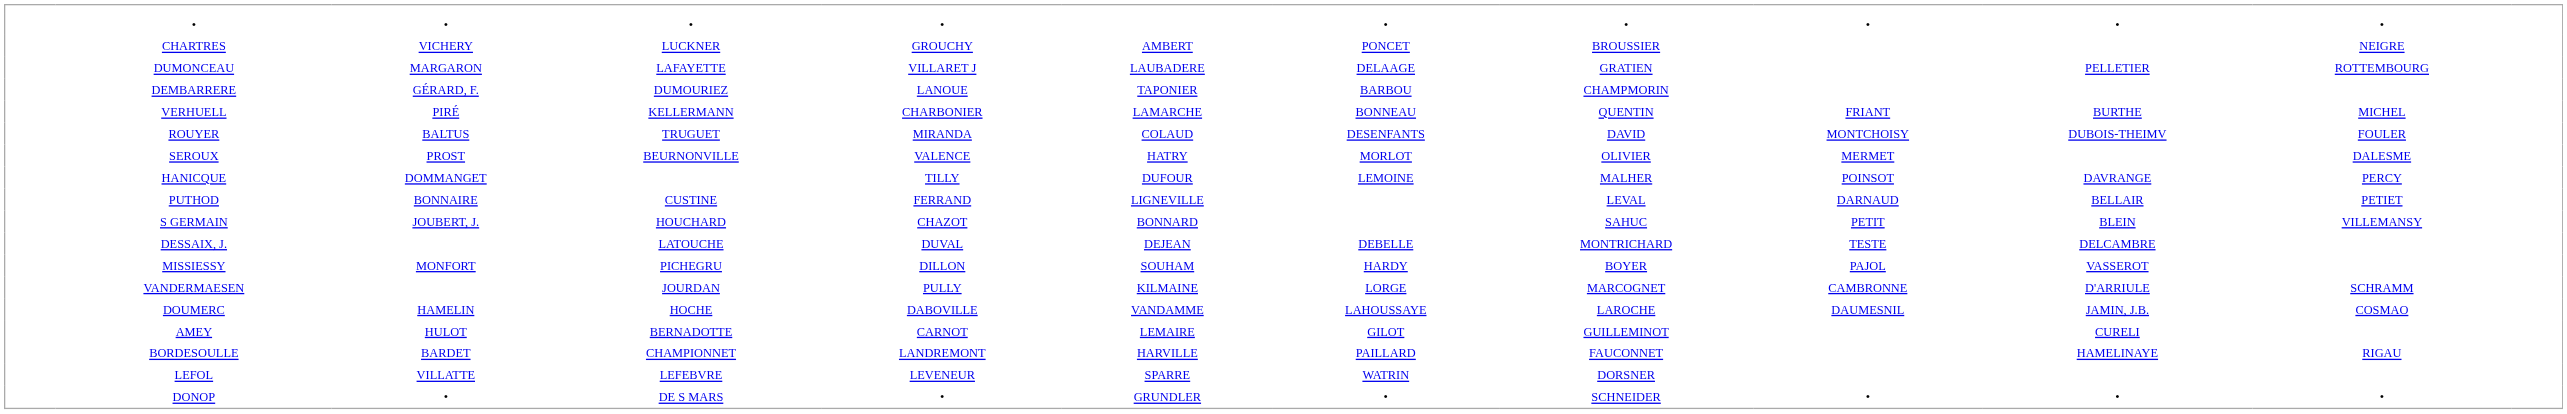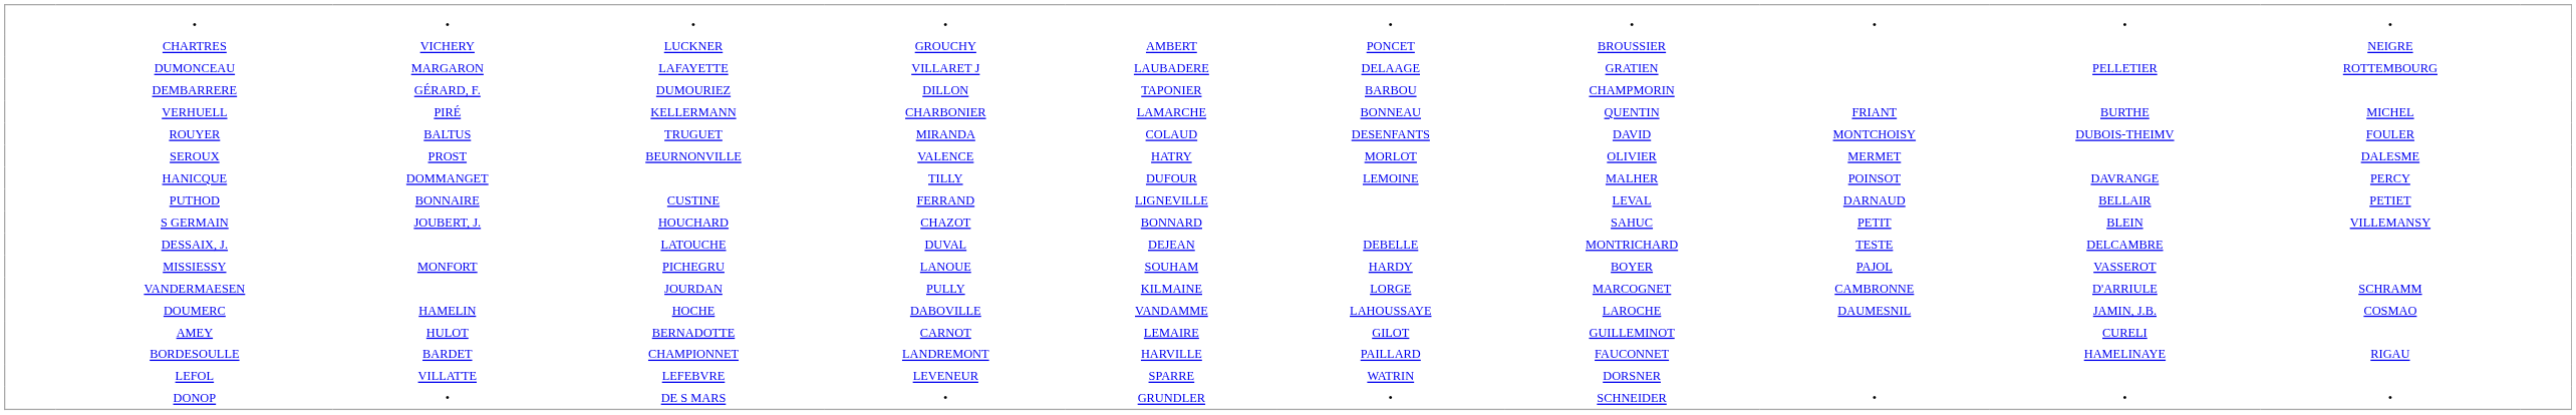 <table align="center" border="0" cellspacing="0" cellpadding="3" style="border:1px solid #AAAAAA; border-collapse:collapse; font-size: 60%; text-align:center" width="100%">
 <tr ---->
 <th style="width: 2%;"></th>
 <th></th>
 <th></th>
 <th></th>
 <th></th>
 <th></th>
 <th></th>
 <th></th>
 <th></th>
 <th></th>
 <th></th>
 <th style="width: 2%;"></th>
 </tr>
 <tr --->
 <td></td>
 <td>•</td>
 <td>•</td>
 <td>•</td>
 <td>•</td>
 <td><a href='#'></a></td>
 <td>•</td>
 <td>•</td>
 <td>•</td>
 <td>•</td>
 <td>•</td>
 <td></td>
 </tr>
 <tr --->
 <td></td>
 <td><a href='#'>CHARTRES</a></td>
 <td><a href='#'>VICHERY</a></td>
 <td><a href='#'>LUCKNER</a></td>
 <td><a href='#'>GROUCHY</a></td>
 <td><a href='#'>AMBERT</a></td>
 <td><a href='#'>PONCET</a></td>
 <td><a href='#'>BROUSSIER</a></td>
 <td><a href='#'></a></td>
 <td><a href='#'></a></td>
 <td><a href='#'>NEIGRE</a></td>
 <td></td>
 </tr>
 <tr --->
 <td></td>
 <td><a href='#'>DUMONCEAU</a></td>
 <td><a href='#'>MARGARON</a></td>
 <td><a href='#'>LAFAYETTE</a></td>
 <td><a href='#'>VILLARET J</a></td>
 <td><a href='#'>LAUBADERE</a></td>
 <td><a href='#'>DELAAGE</a></td>
 <td><a href='#'>GRATIEN</a></td>
 <td><a href='#'></a></td>
 <td><a href='#'>PELLETIER</a></td>
 <td><a href='#'>ROTTEMBOURG</a></td>
 <td></td>
 </tr>
 <tr --->
 <td></td>
 <td><a href='#'>DEMBARRERE</a></td>
 <td><a href='#'>GÉRARD, F.</a></td>
 <td><a href='#'>DUMOURIEZ</a></td>
-<td><a href='#'>LANOUE</a></td>
+<td><a href='#'>DILLON</a></td>
 <td><a href='#'>TAPONIER</a></td>
 <td><a href='#'>BARBOU</a></td>
 <td><a href='#'>CHAMPMORIN</a></td>
 <td><a href='#'></a></td>
 <td><a href='#'></a></td>
 <td><a href='#'></a></td>
 <td></td>
 </tr>
 <tr --->
 <td></td>
 <td><a href='#'>VERHUELL</a></td>
 <td><a href='#'>PIRÉ</a></td>
 <td><a href='#'>KELLERMANN</a></td>
 <td><a href='#'>CHARBONIER</a></td>
 <td><a href='#'>LAMARCHE</a></td>
 <td><a href='#'>BONNEAU</a></td>
 <td><a href='#'>QUENTIN</a></td>
 <td><a href='#'>FRIANT</a></td>
 <td><a href='#'>BURTHE</a></td>
 <td><a href='#'>MICHEL</a></td>
 <td></td>
 </tr>
 <tr --->
 <td></td>
 <td><a href='#'>ROUYER</a></td>
 <td><a href='#'>BALTUS</a></td>
 <td><a href='#'>TRUGUET</a></td>
 <td><a href='#'>MIRANDA</a></td>
 <td><a href='#'>COLAUD</a></td>
 <td><a href='#'>DESENFANTS</a></td>
 <td><a href='#'>DAVID</a></td>
 <td><a href='#'>MONTCHOISY</a></td>
 <td><a href='#'>DUBOIS-THEIMV</a></td>
 <td><a href='#'>FOULER</a></td>
 <td></td>
 </tr>
 <tr --->
 <td></td>
 <td><a href='#'>SEROUX</a></td>
 <td><a href='#'>PROST</a></td>
 <td><a href='#'>BEURNONVILLE</a></td>
 <td><a href='#'>VALENCE</a></td>
 <td><a href='#'>HATRY</a></td>
 <td><a href='#'>MORLOT</a></td>
 <td><a href='#'>OLIVIER</a></td>
 <td><a href='#'>MERMET</a></td>
 <td><a href='#'></a></td>
 <td><a href='#'>DALESME</a></td>
 <td></td>
 </tr>
 <tr --->
 <td></td>
 <td><a href='#'>HANICQUE</a></td>
 <td><a href='#'>DOMMANGET</a></td>
 <td><a href='#'></a></td>
 <td><a href='#'>TILLY</a></td>
 <td><a href='#'>DUFOUR</a></td>
 <td><a href='#'>LEMOINE</a></td>
 <td><a href='#'>MALHER</a></td>
 <td><a href='#'>POINSOT</a></td>
 <td><a href='#'>DAVRANGE</a></td>
 <td><a href='#'>PERCY</a></td>
 <td></td>
 </tr>
 <tr --->
 <td></td>
 <td><a href='#'>PUTHOD</a></td>
 <td><a href='#'>BONNAIRE</a></td>
 <td><a href='#'>CUSTINE</a></td>
 <td><a href='#'>FERRAND</a></td>
 <td><a href='#'>LIGNEVILLE</a></td>
 <td><a href='#'></a></td>
 <td><a href='#'>LEVAL</a></td>
 <td><a href='#'>DARNAUD</a></td>
 <td><a href='#'>BELLAIR</a></td>
 <td><a href='#'>PETIET</a></td>
 <td></td>
 </tr>
 <tr --->
 <td></td>
 <td><a href='#'>S GERMAIN</a></td>
 <td><a href='#'>JOUBERT, J.</a></td>
 <td><a href='#'>HOUCHARD</a></td>
 <td><a href='#'>CHAZOT</a></td>
 <td><a href='#'>BONNARD</a></td>
 <td><a href='#'></a></td>
 <td><a href='#'>SAHUC</a></td>
 <td><a href='#'>PETIT</a></td>
 <td><a href='#'>BLEIN</a></td>
 <td><a href='#'>VILLEMANSY</a></td>
 <td></td>
 </tr>
 <tr --->
 <td></td>
 <td><a href='#'>DESSAIX, J.</a></td>
 <td><a href='#'></a></td>
 <td><a href='#'>LATOUCHE</a></td>
 <td><a href='#'>DUVAL</a></td>
 <td><a href='#'>DEJEAN</a></td>
 <td><a href='#'>DEBELLE</a></td>
 <td><a href='#'>MONTRICHARD</a></td>
 <td><a href='#'>TESTE</a></td>
 <td><a href='#'>DELCAMBRE</a></td>
 <td><a href='#'></a></td>
 <td></td>
 </tr>
 <tr --->
 <td></td>
 <td><a href='#'>MISSIESSY</a></td>
 <td><a href='#'>MONFORT</a></td>
 <td><a href='#'>PICHEGRU</a></td>
-<td><a href='#'>DILLON</a></td>
+<td><a href='#'>LANOUE</a></td>
 <td><a href='#'>SOUHAM</a></td>
 <td><a href='#'>HARDY</a></td>
 <td><a href='#'>BOYER</a></td>
 <td><a href='#'>PAJOL</a></td>
 <td><a href='#'>VASSEROT</a></td>
 <td><a href='#'></a></td>
 <td></td>
 </tr>
 <tr --->
 <td></td>
 <td><a href='#'>VANDERMAESEN</a></td>
 <td><a href='#'></a></td>
 <td><a href='#'>JOURDAN</a></td>
 <td><a href='#'>PULLY</a></td>
 <td><a href='#'>KILMAINE</a></td>
 <td><a href='#'>LORGE</a></td>
 <td><a href='#'>MARCOGNET</a></td>
 <td><a href='#'>CAMBRONNE</a></td>
 <td><a href='#'>D'ARRIULE</a></td>
 <td><a href='#'>SCHRAMM</a></td>
 <td></td>
 </tr>
 <tr --->
 <td></td>
 <td><a href='#'>DOUMERC</a></td>
 <td><a href='#'>HAMELIN</a></td>
 <td><a href='#'>HOCHE</a></td>
 <td><a href='#'>DABOVILLE</a></td>
 <td><a href='#'>VANDAMME</a></td>
 <td><a href='#'>LAHOUSSAYE</a></td>
 <td><a href='#'>LAROCHE</a></td>
 <td><a href='#'>DAUMESNIL</a></td>
 <td><a href='#'>JAMIN, J.B.</a></td>
 <td><a href='#'>COSMAO</a></td>
 <td></td>
 </tr>
 <tr --->
 <td></td>
 <td><a href='#'>AMEY</a></td>
 <td><a href='#'>HULOT</a></td>
 <td><a href='#'>BERNADOTTE</a></td>
 <td><a href='#'>CARNOT</a></td>
 <td><a href='#'>LEMAIRE</a></td>
 <td><a href='#'>GILOT</a></td>
 <td><a href='#'>GUILLEMINOT</a></td>
 <td><a href='#'></a></td>
 <td><a href='#'>CURELI</a></td>
 <td><a href='#'></a></td>
 <td></td>
 </tr>
 <tr --->
 <td></td>
 <td><a href='#'>BORDESOULLE</a></td>
 <td><a href='#'>BARDET</a></td>
 <td><a href='#'>CHAMPIONNET</a></td>
 <td><a href='#'>LANDREMONT</a></td>
 <td><a href='#'>HARVILLE</a></td>
 <td><a href='#'>PAILLARD</a></td>
 <td><a href='#'>FAUCONNET</a></td>
 <td><a href='#'></a></td>
 <td><a href='#'>HAMELINAYE</a></td>
 <td><a href='#'>RIGAU</a></td>
 <td></td>
 </tr>
 <tr --->
 <td></td>
 <td><a href='#'>LEFOL</a></td>
 <td><a href='#'>VILLATTE</a></td>
 <td><a href='#'>LEFEBVRE</a></td>
 <td><a href='#'>LEVENEUR</a></td>
 <td><a href='#'>SPARRE</a></td>
 <td><a href='#'>WATRIN</a></td>
 <td><a href='#'>DORSNER</a></td>
 <td><a href='#'></a></td>
 <td><a href='#'></a></td>
 <td><a href='#'></a></td>
 <td></td>
 </tr>
 <tr --->
 <td></td>
 <td><a href='#'>DONOP</a></td>
 <td>•</td>
 <td><a href='#'>DE S MARS</a></td>
 <td>•</td>
 <td><a href='#'>GRUNDLER</a></td>
 <td>•</td>
 <td><a href='#'>SCHNEIDER</a></td>
 <td>•</td>
 <td>•</td>
 <td>•</td>
 <td></td>
 </tr>
 </table>
